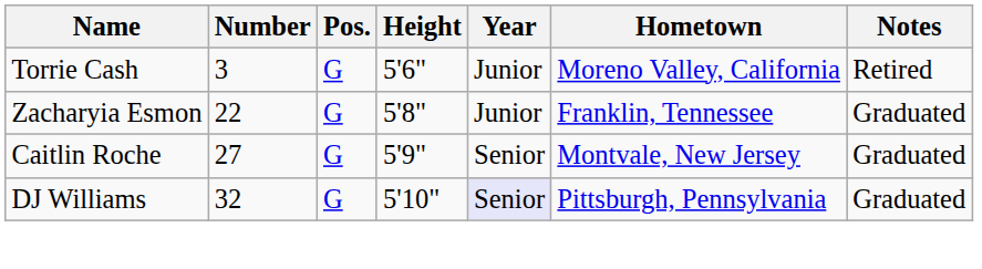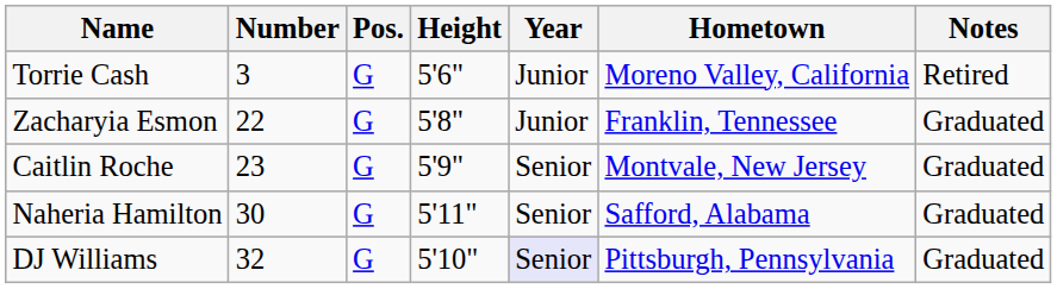 <table class="wikitable sortable" border="1">
 <tr>
 <th>Name</th>
 <th>Number</th>
 <th>Pos.</th>
 <th>Height</th>
 <th>Year</th>
 <th>Hometown</th>
 <th class="wikitable">Notes</th>
 </tr>
 <tr>
 <td>Torrie Cash</td>
 <td>3</td>
 <td><a href='#'>G</a></td>
 <td>5'6"</td>
 <td>Junior</td>
 <td><a href='#'>Moreno Valley, California</a></td>
 <td>Retired</td>
 </tr>
 <tr>
 <td>Zacharyia Esmon</td>
 <td>22</td>
 <td><a href='#'>G</a></td>
 <td>5'8"</td>
 <td>Junior</td>
 <td><a href='#'>Franklin, Tennessee</a></td>
 <td>Graduated</td>
 </tr>
 <tr>
 <td>Caitlin Roche</td>
-<td>27</td>
+<td>23</td>
 <td><a href='#'>G</a></td>
 <td>5'9"</td>
 <td>Senior</td>
 <td><a href='#'>Montvale, New Jersey</a></td>
+<td>Graduated</td>
+</tr>
+<tr>
+<td>Naheria Hamilton</td>
+<td>30</td>
+<td><a href='#'>G</a></td>
+<td>5'11"</td>
+<td>Senior</td>
+<td><a href='#'>Safford, Alabama</a></td>
 <td>Graduated</td>
 </tr>
 <tr>
 <td>DJ Williams</td>
 <td>32</td>
 <td><a href='#'>G</a></td>
 <td>5'10"</td>
 <td style="background: lavender;">Senior</td>
 <td><a href='#'>Pittsburgh, Pennsylvania</a></td>
 <td>Graduated</td>
 </tr>
 </table>
